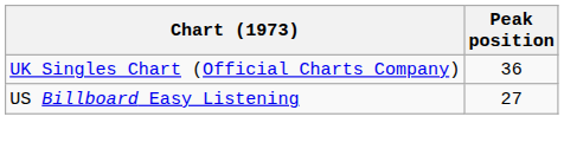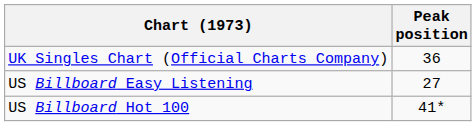 <table class="wikitable sortable" border="1">
 <tr>
 <th>Chart (1973)</th>
 <th>Peak<br>position</th>
 </tr>
 <tr>
 <td><a href='#'>UK Singles Chart</a> (<a href='#'>Official Charts Company</a>)</td>
 <td style="text-align:center;">36</td>
 </tr>
 <tr>
 <td>US <a href='#'><em>Billboard</em> Easy Listening</a></td>
 <td style="text-align:center;">27</td>
 </tr>
+<tr>
+<td>US <a href='#'><em>Billboard</em> Hot 100</a></td>
+<td style="text-align:center;">41*</td>
+</tr>
 </table>
